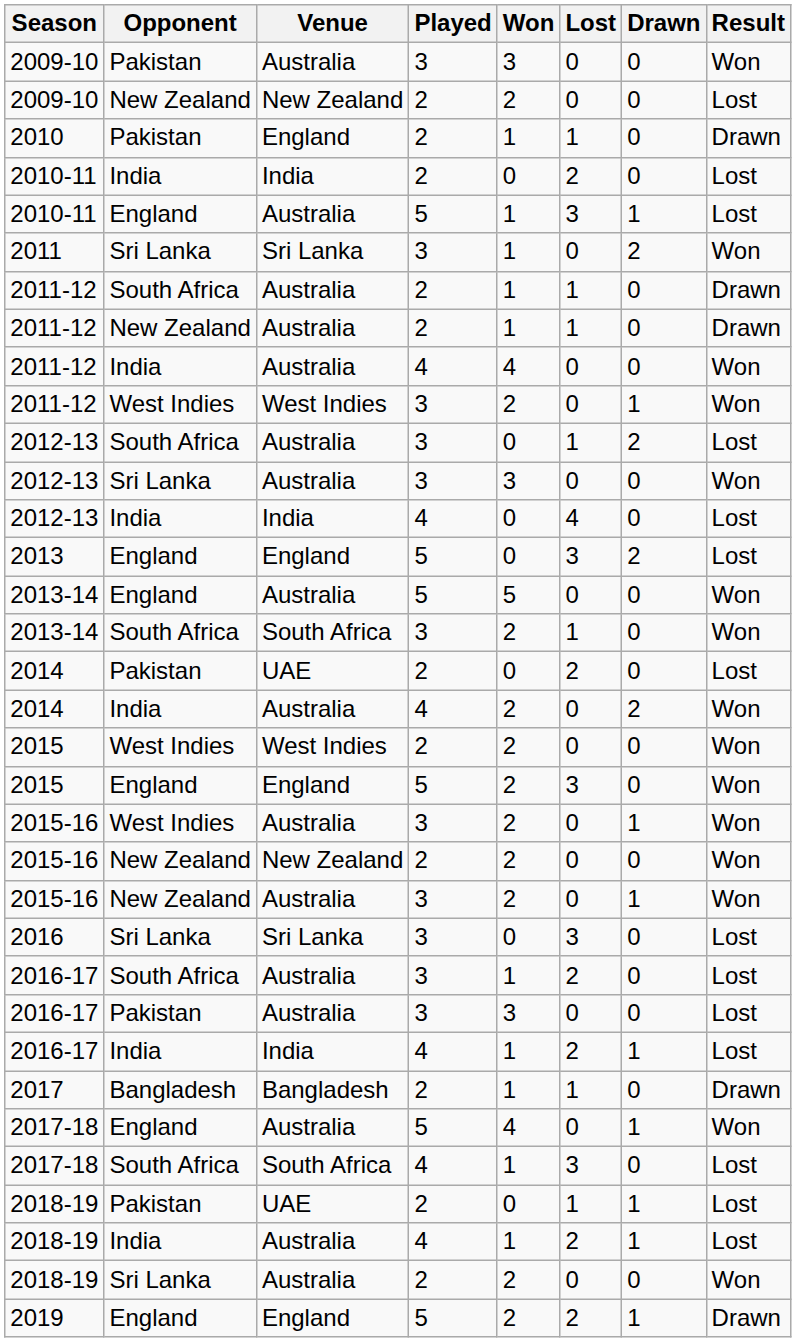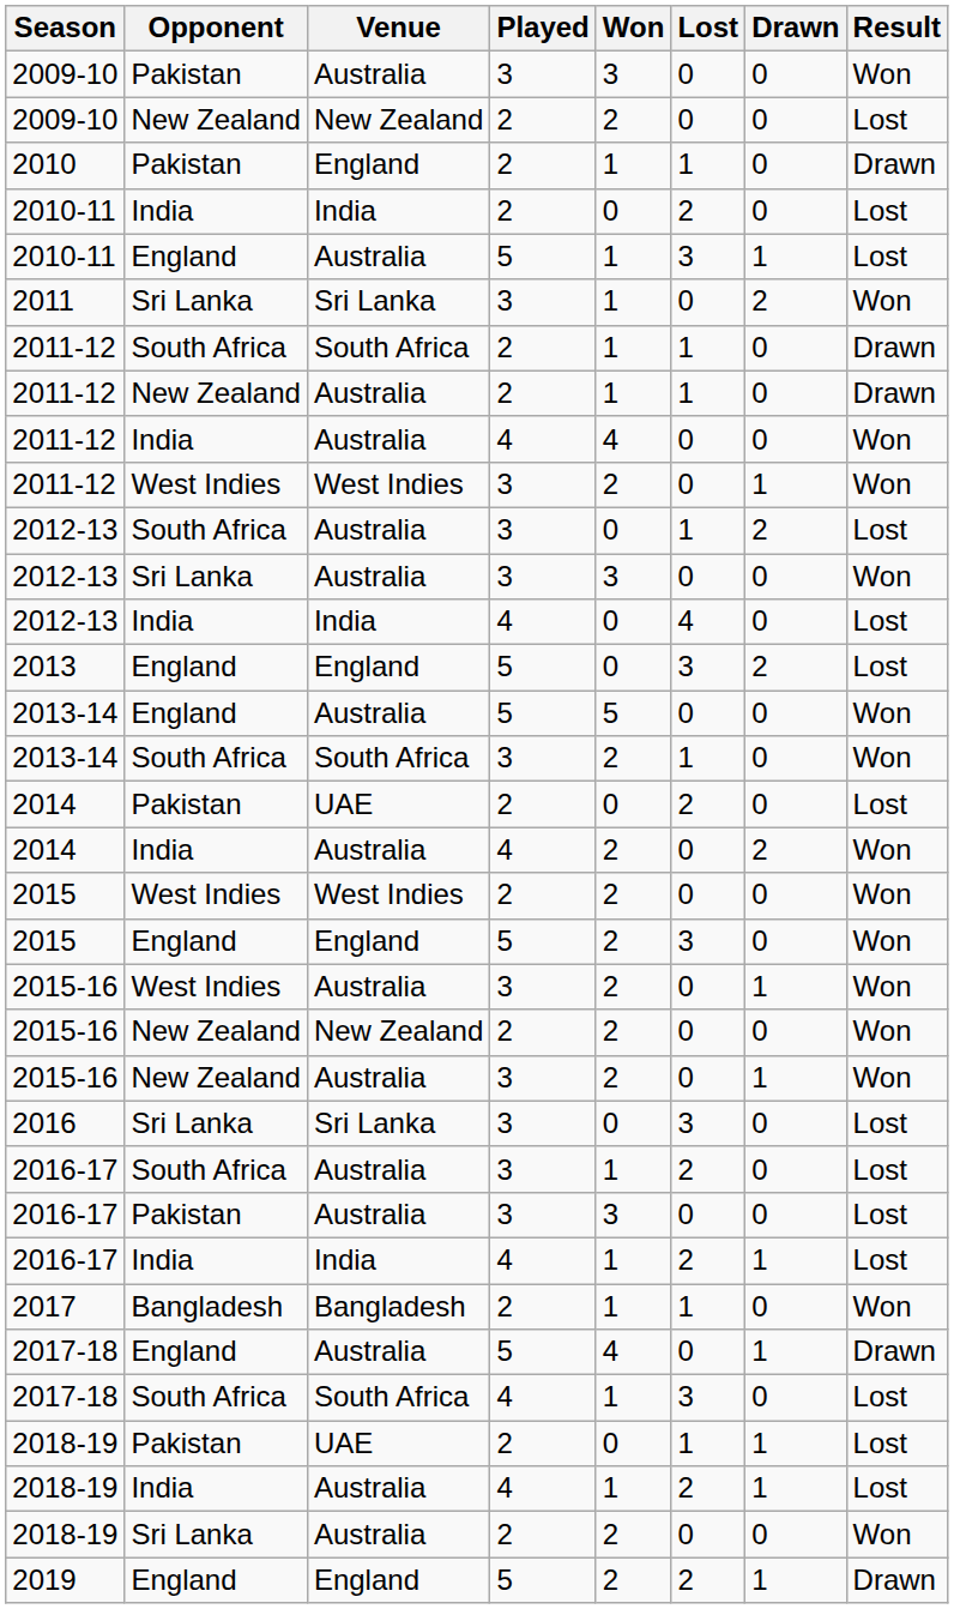 <table class="wikitable">
 <tr>
 <th>Season</th>
 <th>Opponent</th>
 <th>Venue</th>
 <th>Played</th>
 <th>Won</th>
 <th>Lost</th>
 <th>Drawn</th>
 <th>Result</th>
 </tr>
 <tr>
 <td>2009-10</td>
 <td>Pakistan</td>
 <td>Australia</td>
 <td>3</td>
 <td>3</td>
 <td>0</td>
 <td>0</td>
 <td>Won</td>
 </tr>
 <tr>
 <td>2009-10</td>
 <td>New Zealand</td>
 <td>New Zealand</td>
 <td>2</td>
 <td>2</td>
 <td>0</td>
 <td>0</td>
 <td>Lost</td>
 </tr>
 <tr>
 <td>2010</td>
 <td>Pakistan</td>
 <td>England</td>
 <td>2</td>
 <td>1</td>
 <td>1</td>
 <td>0</td>
 <td>Drawn</td>
 </tr>
 <tr>
 <td>2010-11</td>
 <td>India</td>
 <td>India</td>
 <td>2</td>
 <td>0</td>
 <td>2</td>
 <td>0</td>
 <td>Lost</td>
 </tr>
 <tr>
 <td>2010-11</td>
 <td>England</td>
 <td>Australia</td>
 <td>5</td>
 <td>1</td>
 <td>3</td>
 <td>1</td>
 <td>Lost</td>
 </tr>
 <tr>
 <td>2011</td>
 <td>Sri Lanka</td>
 <td>Sri Lanka</td>
 <td>3</td>
 <td>1</td>
 <td>0</td>
 <td>2</td>
 <td>Won</td>
 </tr>
 <tr>
 <td>2011-12</td>
 <td>South Africa</td>
-<td>Australia</td>
+<td>South Africa</td>
 <td>2</td>
 <td>1</td>
 <td>1</td>
 <td>0</td>
 <td>Drawn</td>
 </tr>
 <tr>
 <td>2011-12</td>
 <td>New Zealand</td>
 <td>Australia</td>
 <td>2</td>
 <td>1</td>
 <td>1</td>
 <td>0</td>
 <td>Drawn</td>
 </tr>
 <tr>
 <td>2011-12</td>
 <td>India</td>
 <td>Australia</td>
 <td>4</td>
 <td>4</td>
 <td>0</td>
 <td>0</td>
 <td>Won</td>
 </tr>
 <tr>
 <td>2011-12</td>
 <td>West Indies</td>
 <td>West Indies</td>
 <td>3</td>
 <td>2</td>
 <td>0</td>
 <td>1</td>
 <td>Won</td>
 </tr>
 <tr>
 <td>2012-13</td>
 <td>South Africa</td>
 <td>Australia</td>
 <td>3</td>
 <td>0</td>
 <td>1</td>
 <td>2</td>
 <td>Lost</td>
 </tr>
 <tr>
 <td>2012-13</td>
 <td>Sri Lanka</td>
 <td>Australia</td>
 <td>3</td>
 <td>3</td>
 <td>0</td>
 <td>0</td>
 <td>Won</td>
 </tr>
 <tr>
 <td>2012-13</td>
 <td>India</td>
 <td>India</td>
 <td>4</td>
 <td>0</td>
 <td>4</td>
 <td>0</td>
 <td>Lost</td>
 </tr>
 <tr>
 <td>2013</td>
 <td>England</td>
 <td>England</td>
 <td>5</td>
 <td>0</td>
 <td>3</td>
 <td>2</td>
 <td>Lost</td>
 </tr>
 <tr>
 <td>2013-14</td>
 <td>England</td>
 <td>Australia</td>
 <td>5</td>
 <td>5</td>
 <td>0</td>
 <td>0</td>
 <td>Won</td>
 </tr>
 <tr>
 <td>2013-14</td>
 <td>South Africa</td>
 <td>South Africa</td>
 <td>3</td>
 <td>2</td>
 <td>1</td>
 <td>0</td>
 <td>Won</td>
 </tr>
 <tr>
 <td>2014</td>
 <td>Pakistan</td>
 <td>UAE</td>
 <td>2</td>
 <td>0</td>
 <td>2</td>
 <td>0</td>
 <td>Lost</td>
 </tr>
 <tr>
 <td>2014</td>
 <td>India</td>
 <td>Australia</td>
 <td>4</td>
 <td>2</td>
 <td>0</td>
 <td>2</td>
 <td>Won</td>
 </tr>
 <tr>
 <td>2015</td>
 <td>West Indies</td>
 <td>West Indies</td>
 <td>2</td>
 <td>2</td>
 <td>0</td>
 <td>0</td>
 <td>Won</td>
 </tr>
 <tr>
 <td>2015</td>
 <td>England</td>
 <td>England</td>
 <td>5</td>
 <td>2</td>
 <td>3</td>
 <td>0</td>
 <td>Won</td>
 </tr>
 <tr>
 <td>2015-16</td>
 <td>West Indies</td>
 <td>Australia</td>
 <td>3</td>
 <td>2</td>
 <td>0</td>
 <td>1</td>
 <td>Won</td>
 </tr>
 <tr>
 <td>2015-16</td>
 <td>New Zealand</td>
 <td>New Zealand</td>
 <td>2</td>
 <td>2</td>
 <td>0</td>
 <td>0</td>
 <td>Won</td>
 </tr>
 <tr>
 <td>2015-16</td>
 <td>New Zealand</td>
 <td>Australia</td>
 <td>3</td>
 <td>2</td>
 <td>0</td>
 <td>1</td>
 <td>Won</td>
 </tr>
 <tr>
 <td>2016</td>
 <td>Sri Lanka</td>
 <td>Sri Lanka</td>
 <td>3</td>
 <td>0</td>
 <td>3</td>
 <td>0</td>
 <td>Lost</td>
 </tr>
 <tr>
 <td>2016-17</td>
 <td>South Africa</td>
 <td>Australia</td>
 <td>3</td>
 <td>1</td>
 <td>2</td>
 <td>0</td>
 <td>Lost</td>
 </tr>
 <tr>
 <td>2016-17</td>
 <td>Pakistan</td>
 <td>Australia</td>
 <td>3</td>
 <td>3</td>
 <td>0</td>
 <td>0</td>
 <td>Lost</td>
 </tr>
 <tr>
 <td>2016-17</td>
 <td>India</td>
 <td>India</td>
 <td>4</td>
 <td>1</td>
 <td>2</td>
 <td>1</td>
 <td>Lost</td>
 </tr>
 <tr>
 <td>2017</td>
 <td>Bangladesh</td>
 <td>Bangladesh</td>
 <td>2</td>
 <td>1</td>
 <td>1</td>
 <td>0</td>
-<td>Drawn</td>
+<td>Won</td>
 </tr>
 <tr>
 <td>2017-18</td>
 <td>England</td>
 <td>Australia</td>
 <td>5</td>
 <td>4</td>
 <td>0</td>
 <td>1</td>
-<td>Won</td>
+<td>Drawn</td>
 </tr>
 <tr>
 <td>2017-18</td>
 <td>South Africa</td>
 <td>South Africa</td>
 <td>4</td>
 <td>1</td>
 <td>3</td>
 <td>0</td>
 <td>Lost</td>
 </tr>
 <tr>
 <td>2018-19</td>
 <td>Pakistan</td>
 <td>UAE</td>
 <td>2</td>
 <td>0</td>
 <td>1</td>
 <td>1</td>
 <td>Lost</td>
 </tr>
 <tr>
 <td>2018-19</td>
 <td>India</td>
 <td>Australia</td>
 <td>4</td>
 <td>1</td>
 <td>2</td>
 <td>1</td>
 <td>Lost</td>
 </tr>
 <tr>
 <td>2018-19</td>
 <td>Sri Lanka</td>
 <td>Australia</td>
 <td>2</td>
 <td>2</td>
 <td>0</td>
 <td>0</td>
 <td>Won</td>
 </tr>
 <tr>
 <td>2019</td>
 <td>England</td>
 <td>England</td>
 <td>5</td>
 <td>2</td>
 <td>2</td>
 <td>1</td>
 <td>Drawn</td>
 </tr>
 </table>
